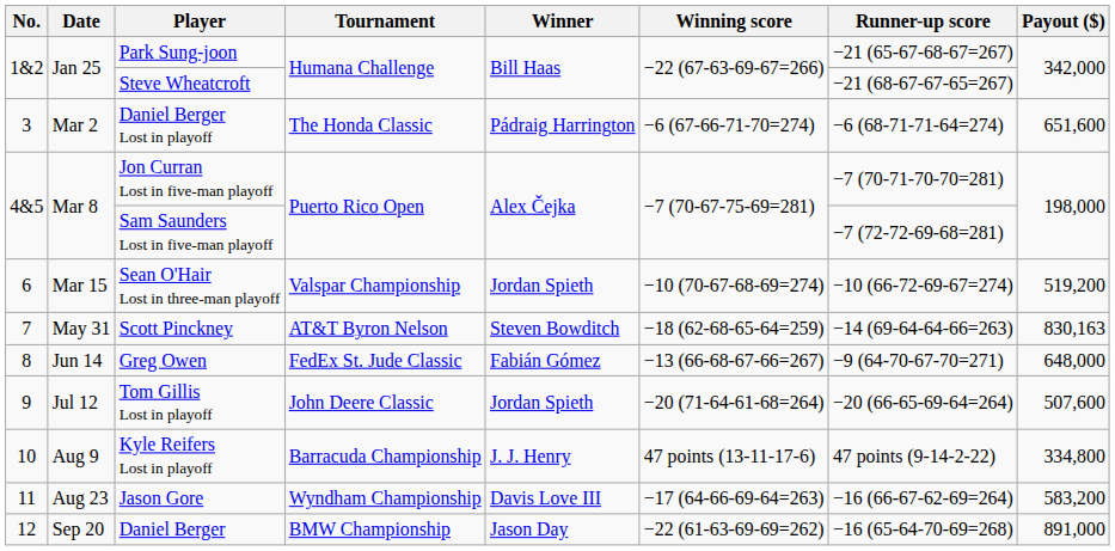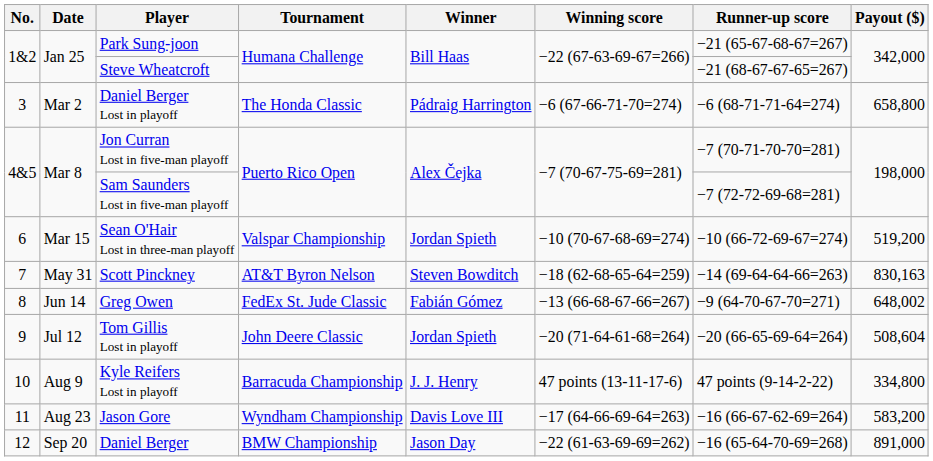 <table class="wikitable" style="font-size:95%;">
 <tr>
 <th>No.</th>
 <th>Date</th>
 <th>Player</th>
 <th>Tournament</th>
 <th>Winner</th>
 <th>Winning score</th>
 <th>Runner-up score</th>
 <th>Payout ($)</th>
 </tr>
 <tr>
 <td style="text-align:center;" rowspan="2">1&2</td>
 <td rowspan=2>Jan 25</td>
 <td> <a href='#'>Park Sung-joon</a></td>
 <td rowspan=2><a href='#'>Humana Challenge</a></td>
 <td rowspan=2> <a href='#'>Bill Haas</a></td>
 <td rowspan=2>−22 (67-63-69-67=266)</td>
 <td>−21 (65-67-68-67=267)</td>
 <td style="text-align:right;" rowspan="2">342,000</td>
 </tr>
 <tr>
 <td> <a href='#'>Steve Wheatcroft</a></td>
 <td>−21 (68-67-67-65=267)</td>
 </tr>
 <tr>
 <td align=center>3</td>
 <td>Mar 2</td>
 <td> <a href='#'>Daniel Berger</a><br><small>Lost in playoff</small></td>
 <td><a href='#'>The Honda Classic</a></td>
 <td> <a href='#'>Pádraig Harrington</a></td>
 <td>−6 (67-66-71-70=274)</td>
 <td>−6 (68-71-71-64=274)</td>
-<td align=right>651,600</td>
+<td align=right>658,800</td>
 </tr>
 <tr>
 <td style="text-align:center;" rowspan="2">4&5</td>
 <td rowspan=2>Mar 8</td>
 <td> <a href='#'>Jon Curran</a><br><small>Lost in five-man playoff</small></td>
 <td rowspan=2><a href='#'>Puerto Rico Open</a></td>
 <td rowspan=2> <a href='#'>Alex Čejka</a></td>
 <td rowspan=2>−7 (70-67-75-69=281)</td>
 <td>−7 (70-71-70-70=281)</td>
 <td style="text-align:right;" rowspan="2">198,000</td>
 </tr>
 <tr>
 <td> <a href='#'>Sam Saunders</a><br><small>Lost in five-man playoff</small></td>
 <td>−7 (72-72-69-68=281)</td>
 </tr>
 <tr>
 <td align=center>6</td>
 <td>Mar 15</td>
 <td> <a href='#'>Sean O'Hair</a><br><small>Lost in three-man playoff</small></td>
 <td><a href='#'>Valspar Championship</a></td>
 <td> <a href='#'>Jordan Spieth</a></td>
 <td>−10 (70-67-68-69=274)</td>
 <td>−10 (66-72-69-67=274)</td>
 <td align=right>519,200</td>
 </tr>
 <tr>
 <td align=center>7</td>
 <td>May 31</td>
 <td> <a href='#'>Scott Pinckney</a></td>
 <td><a href='#'>AT&T Byron Nelson</a></td>
 <td> <a href='#'>Steven Bowditch</a></td>
 <td>−18 (62-68-65-64=259)</td>
 <td>−14 (69-64-64-66=263)</td>
 <td align=right>830,163</td>
 </tr>
 <tr>
 <td align=center>8</td>
 <td>Jun 14</td>
 <td> <a href='#'>Greg Owen</a></td>
 <td><a href='#'>FedEx St. Jude Classic</a></td>
 <td> <a href='#'>Fabián Gómez</a></td>
 <td>−13 (66-68-67-66=267)</td>
 <td>−9 (64-70-67-70=271)</td>
-<td align=right>648,000</td>
+<td align=right>648,002</td>
 </tr>
 <tr>
 <td align=center>9</td>
 <td>Jul 12</td>
 <td> <a href='#'>Tom Gillis</a><br><small>Lost in playoff</small></td>
 <td><a href='#'>John Deere Classic</a></td>
 <td> <a href='#'>Jordan Spieth</a></td>
 <td>−20 (71-64-61-68=264)</td>
 <td>−20 (66-65-69-64=264)</td>
-<td align=right>507,600</td>
+<td align=right>508,604</td>
 </tr>
 <tr>
 <td align=center>10</td>
 <td>Aug 9</td>
 <td> <a href='#'>Kyle Reifers</a><br><small>Lost in playoff</small></td>
 <td><a href='#'>Barracuda Championship</a></td>
 <td> <a href='#'>J. J. Henry</a></td>
 <td>47 points (13-11-17-6)</td>
 <td>47 points (9-14-2-22)</td>
 <td align=right>334,800</td>
 </tr>
 <tr>
 <td align=center>11</td>
 <td>Aug 23</td>
 <td> <a href='#'>Jason Gore</a></td>
 <td><a href='#'>Wyndham Championship</a></td>
 <td> <a href='#'>Davis Love III</a></td>
 <td>−17 (64-66-69-64=263)</td>
 <td>−16 (66-67-62-69=264)</td>
 <td align=right>583,200</td>
 </tr>
 <tr>
 <td align=center>12</td>
 <td>Sep 20</td>
 <td> <a href='#'>Daniel Berger</a></td>
 <td><a href='#'>BMW Championship</a></td>
 <td> <a href='#'>Jason Day</a></td>
 <td>−22 (61-63-69-69=262)</td>
 <td>−16 (65-64-70-69=268)</td>
 <td align=right>891,000</td>
 </tr>
 </table>
